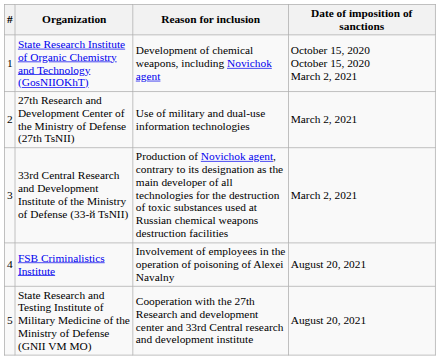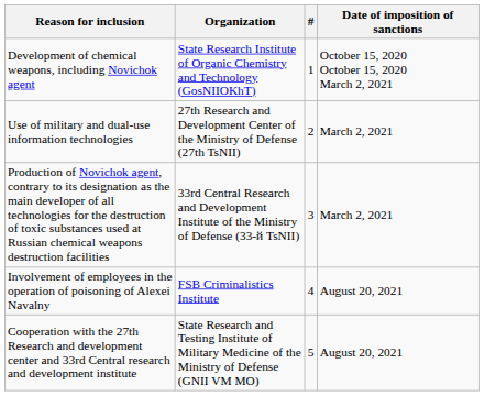 <table class="wikitable">
 <tr>
+<th>Reason for inclusion</th>
+<th>Organization</th>
 <th>#</th>
-<th>Organization</th>
-<th>Reason for inclusion</th>
 <th width="200px">Date of imposition of sanctions</th>
 </tr>
 <tr>
+<td>Development of chemical weapons, including <a href='#'>Novichok agent</a></td>
+<td><a href='#'>State Research Institute of Organic Chemistry and Technology (GosNIIOKhT)</a></td>
 <td>1</td>
-<td><a href='#'>State Research Institute of Organic Chemistry and Technology (GosNIIOKhT)</a></td>
-<td>Development of chemical weapons, including <a href='#'>Novichok agent</a></td>
 <td> October 15, 2020<br> October 15, 2020<br> March 2, 2021</td>
 </tr>
 <tr>
+<td>Use of military and dual-use information technologies</td>
+<td>27th Research and Development Center of the Ministry of Defense (27th TsNII)</td>
 <td>2</td>
-<td>27th Research and Development Center of the Ministry of Defense (27th TsNII)</td>
-<td>Use of military and dual-use information technologies</td>
 <td> March 2, 2021</td>
 </tr>
 <tr>
+<td>Production of <a href='#'>Novichok agent</a>, contrary to its designation as the main developer of all technologies for the destruction of toxic substances used at Russian chemical weapons destruction facilities</td>
+<td>33rd Central Research and Development Institute of the Ministry of Defense (33-й TsNII)</td>
 <td>3</td>
-<td>33rd Central Research and Development Institute of the Ministry of Defense (33-й TsNII)</td>
-<td>Production of <a href='#'>Novichok agent</a>, contrary to its designation as the main developer of all technologies for the destruction of toxic substances used at Russian chemical weapons destruction facilities</td>
 <td> March 2, 2021</td>
 </tr>
 <tr>
+<td>Involvement of employees in the operation of poisoning of Alexei Navalny</td>
+<td><a href='#'>FSB Criminalistics Institute</a></td>
 <td>4</td>
-<td><a href='#'>FSB Criminalistics Institute</a></td>
-<td>Involvement of employees in the operation of poisoning of Alexei Navalny</td>
 <td> August 20, 2021</td>
 </tr>
 <tr>
+<td>Cooperation with the 27th Research and development center and 33rd Central research and development institute</td>
+<td>State Research and Testing Institute of Military Medicine of the Ministry of Defense (GNII VM MO)</td>
 <td>5</td>
-<td>State Research and Testing Institute of Military Medicine of the Ministry of Defense (GNII VM MO)</td>
-<td>Cooperation with the 27th Research and development center and 33rd Central research and development institute</td>
 <td> August 20, 2021</td>
 </tr>
 </table>
